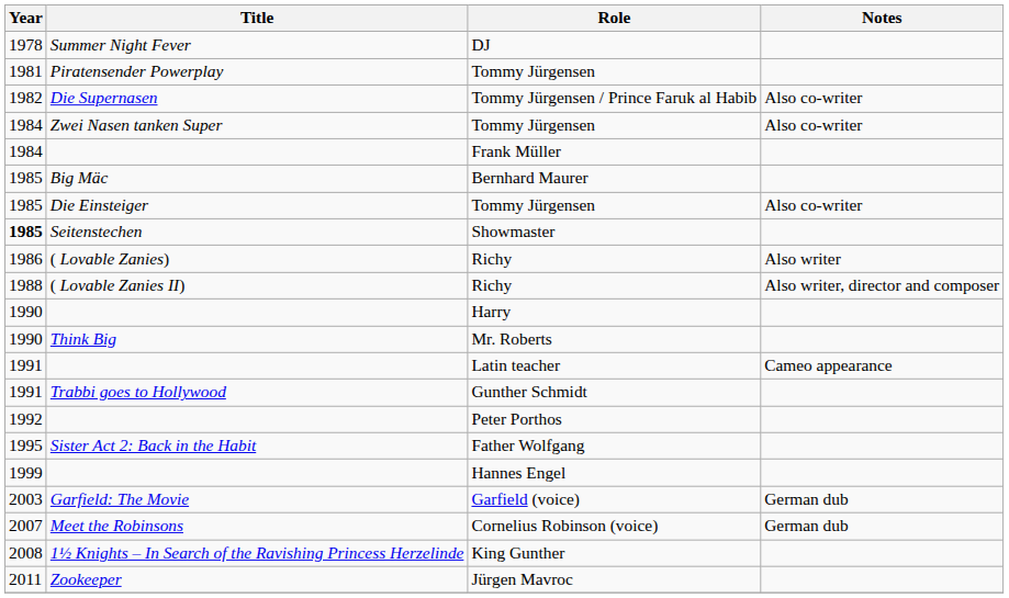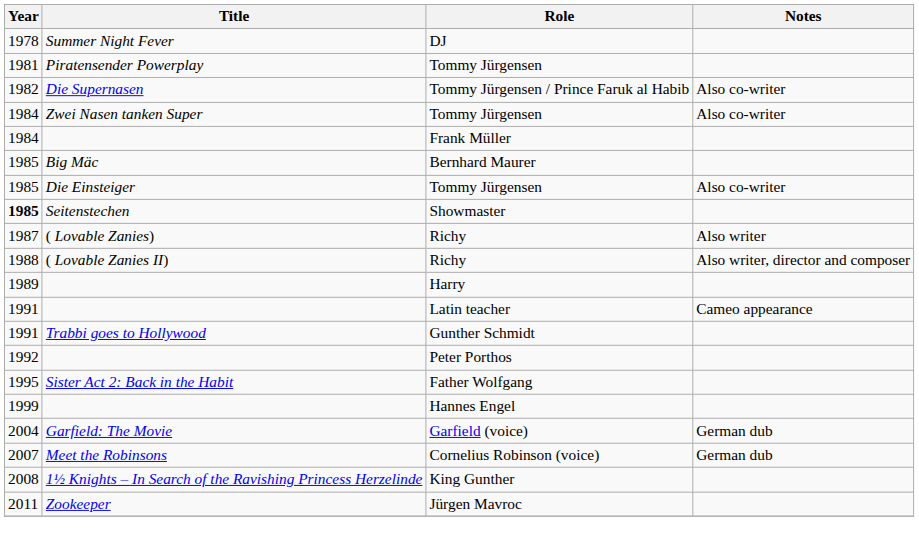 <table class="wikitable sortable">
 <tr>
 <th>Year</th>
 <th>Title</th>
 <th>Role</th>
 <th>Notes</th>
 </tr>
 <tr>
 <td>1978</td>
 <td><em>Summer Night Fever</em></td>
 <td>DJ</td>
 <td></td>
 </tr>
 <tr>
 <td>1981</td>
 <td><em>Piratensender Powerplay</em></td>
 <td>Tommy Jürgensen</td>
 <td></td>
 </tr>
 <tr>
 <td>1982</td>
 <td><em><a href='#'>Die Supernasen</a></em></td>
 <td>Tommy Jürgensen / Prince Faruk al Habib</td>
 <td>Also co-writer</td>
 </tr>
 <tr>
 <td>1984</td>
 <td><em>Zwei Nasen tanken Super</em></td>
 <td>Tommy Jürgensen</td>
 <td>Also co-writer</td>
 </tr>
 <tr>
 <td>1984</td>
 <td><em></em></td>
 <td>Frank Müller</td>
 <td></td>
 </tr>
 <tr>
 <td>1985</td>
 <td><em>Big Mäc</em></td>
 <td>Bernhard Maurer</td>
 <td></td>
 </tr>
 <tr>
 <td>1985</td>
 <td><em>Die Einsteiger</em></td>
 <td>Tommy Jürgensen</td>
 <td>Also co-writer</td>
 </tr>
 <tr>
 <td><strong>1985</strong></td>
 <td><em>Seitenstechen</em></td>
 <td>Showmaster</td>
 <td></td>
 </tr>
 <tr>
-<td>1986</td>
+<td>1987</td>
 <td><em></em> ( <em>Lovable Zanies</em>)</td>
 <td>Richy</td>
 <td>Also writer</td>
 </tr>
 <tr>
 <td>1988</td>
 <td><em></em> ( <em>Lovable Zanies II</em>)</td>
 <td>Richy</td>
 <td>Also writer, director and composer</td>
 </tr>
 <tr>
-<td>1990</td>
+<td>1989</td>
 <td><em></em></td>
 <td>Harry</td>
-<td></td>
-</tr>
-<tr>
-<td>1990</td>
-<td><em><a href='#'>Think Big</a></em></td>
-<td>Mr. Roberts</td>
 <td></td>
 </tr>
 <tr>
 <td>1991</td>
 <td><em></em></td>
 <td>Latin teacher</td>
 <td>Cameo appearance</td>
 </tr>
 <tr>
 <td>1991</td>
 <td><em><a href='#'>Trabbi goes to Hollywood</a></em></td>
 <td>Gunther Schmidt</td>
 <td></td>
 </tr>
 <tr>
 <td>1992</td>
 <td><em></em></td>
 <td>Peter Porthos</td>
 <td></td>
 </tr>
 <tr>
 <td>1995</td>
 <td><em><a href='#'>Sister Act 2: Back in the Habit</a></em></td>
 <td>Father Wolfgang</td>
 <td></td>
 </tr>
 <tr>
 <td>1999</td>
 <td><em></em></td>
 <td>Hannes Engel</td>
 <td></td>
 </tr>
 <tr>
-<td>2003</td>
+<td>2004</td>
 <td><em><a href='#'>Garfield: The Movie</a></em></td>
 <td><a href='#'>Garfield</a> (voice)</td>
 <td>German dub</td>
 </tr>
 <tr>
 <td>2007</td>
 <td><em><a href='#'>Meet the Robinsons</a></em></td>
 <td>Cornelius Robinson (voice)</td>
 <td>German dub</td>
 </tr>
 <tr>
 <td>2008</td>
 <td><em><a href='#'>1½ Knights – In Search of the Ravishing Princess Herzelinde</a></em></td>
 <td>King Gunther</td>
 <td></td>
 </tr>
 <tr>
 <td>2011</td>
 <td><em><a href='#'>Zookeeper</a></em></td>
 <td>Jürgen Mavroc</td>
 <td></td>
 </tr>
 <tr>
 </tr>
 </table>
